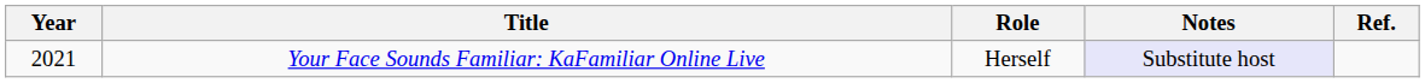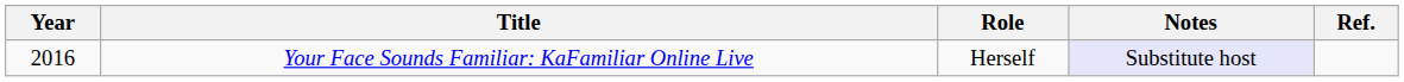 <table class="wikitable" style="text-align:center" width=80%>
 <tr>
 <th>Year</th>
 <th>Title</th>
 <th>Role</th>
 <th>Notes</th>
 <th>Ref.</th>
 </tr>
 <tr>
-<td>2021</td>
+<td>2016</td>
 <td><em><a href='#'>Your Face Sounds Familiar: KaFamiliar Online Live</a></em></td>
 <td>Herself</td>
 <td style="background: lavender;">Substitute host</td>
 <td></td>
 </tr>
 </table>
